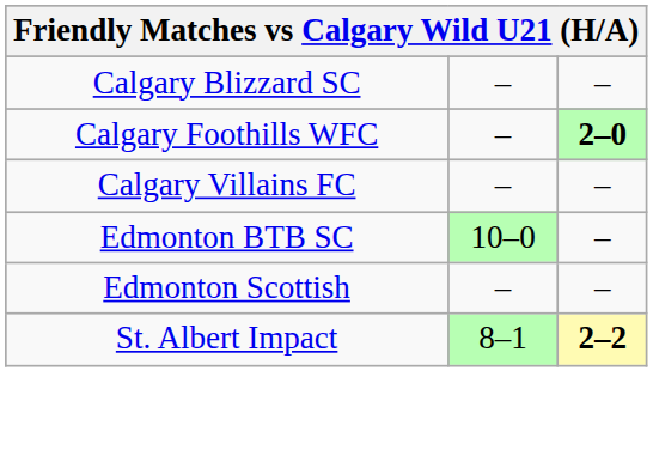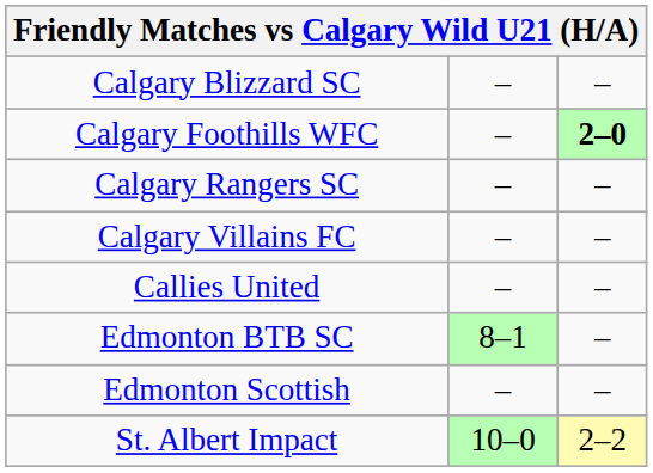 <table class="wikitable" font-size:95%;" style="text-align: center;">
 <tr>
 <th colspan=3>Friendly Matches vs <a href='#'>Calgary Wild U21</a> (H/A)</th>
 </tr>
 <tr>
 <td><a href='#'>Calgary Blizzard SC</a></td>
 <td>–</td>
 <td>–</td>
 </tr>
 <tr>
 <td><a href='#'>Calgary Foothills WFC</a></td>
 <td>–</td>
 <td bgcolor="b7ffb3"><strong>2–0</strong></td>
 </tr>
 <tr>
+<td><a href='#'>Calgary Rangers SC</a></td>
+<td>–</td>
+<td>–</td>
+</tr>
+<tr>
 <td><a href='#'>Calgary Villains FC</a></td>
 <td>–</td>
 <td>–</td>
 </tr>
 <tr>
+<td><a href='#'>Callies United</a></td>
+<td>–</td>
+<td>–</td>
+</tr>
+<tr>
 <td><a href='#'>Edmonton BTB SC</a></td>
-<td bgcolor="b7ffb3">10–0</td>
+<td bgcolor="b7ffb3">8–1</td>
 <td>–</td>
 </tr>
 <tr>
 <td><a href='#'>Edmonton Scottish</a></td>
 <td>–</td>
 <td>–</td>
 </tr>
 <tr>
 <td><a href='#'>St. Albert Impact</a></td>
-<td bgcolor="b7ffb3">8–1</td>
-<td bgcolor="fffbb3"><strong>2–2</strong></td>
+<td bgcolor="b7ffb3">10–0</td>
+<td bgcolor="fffbb3">2–2</td>
 </tr>
 </table>
